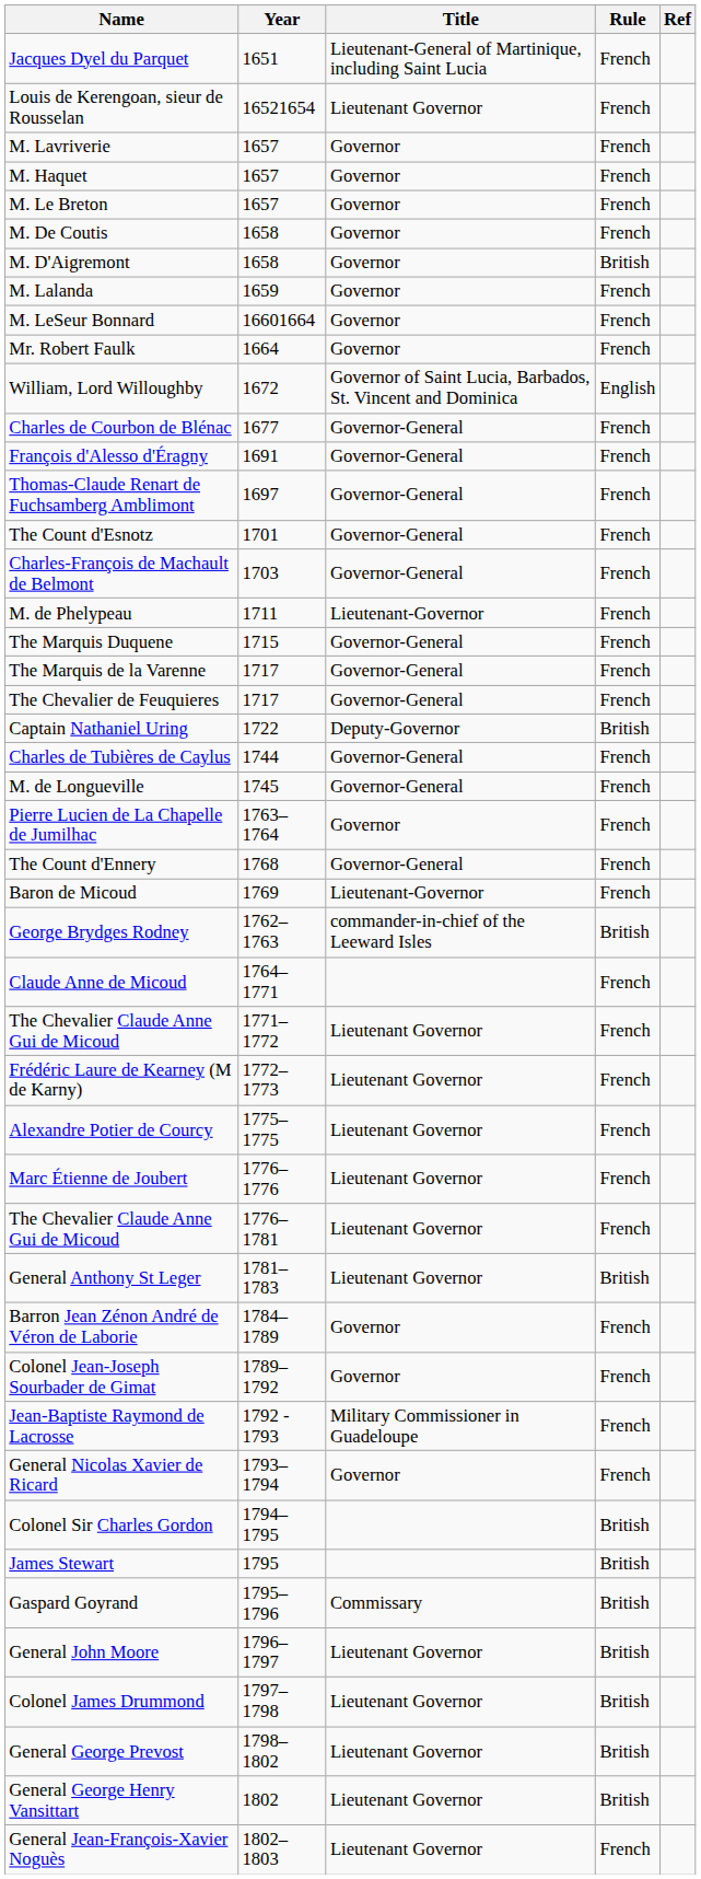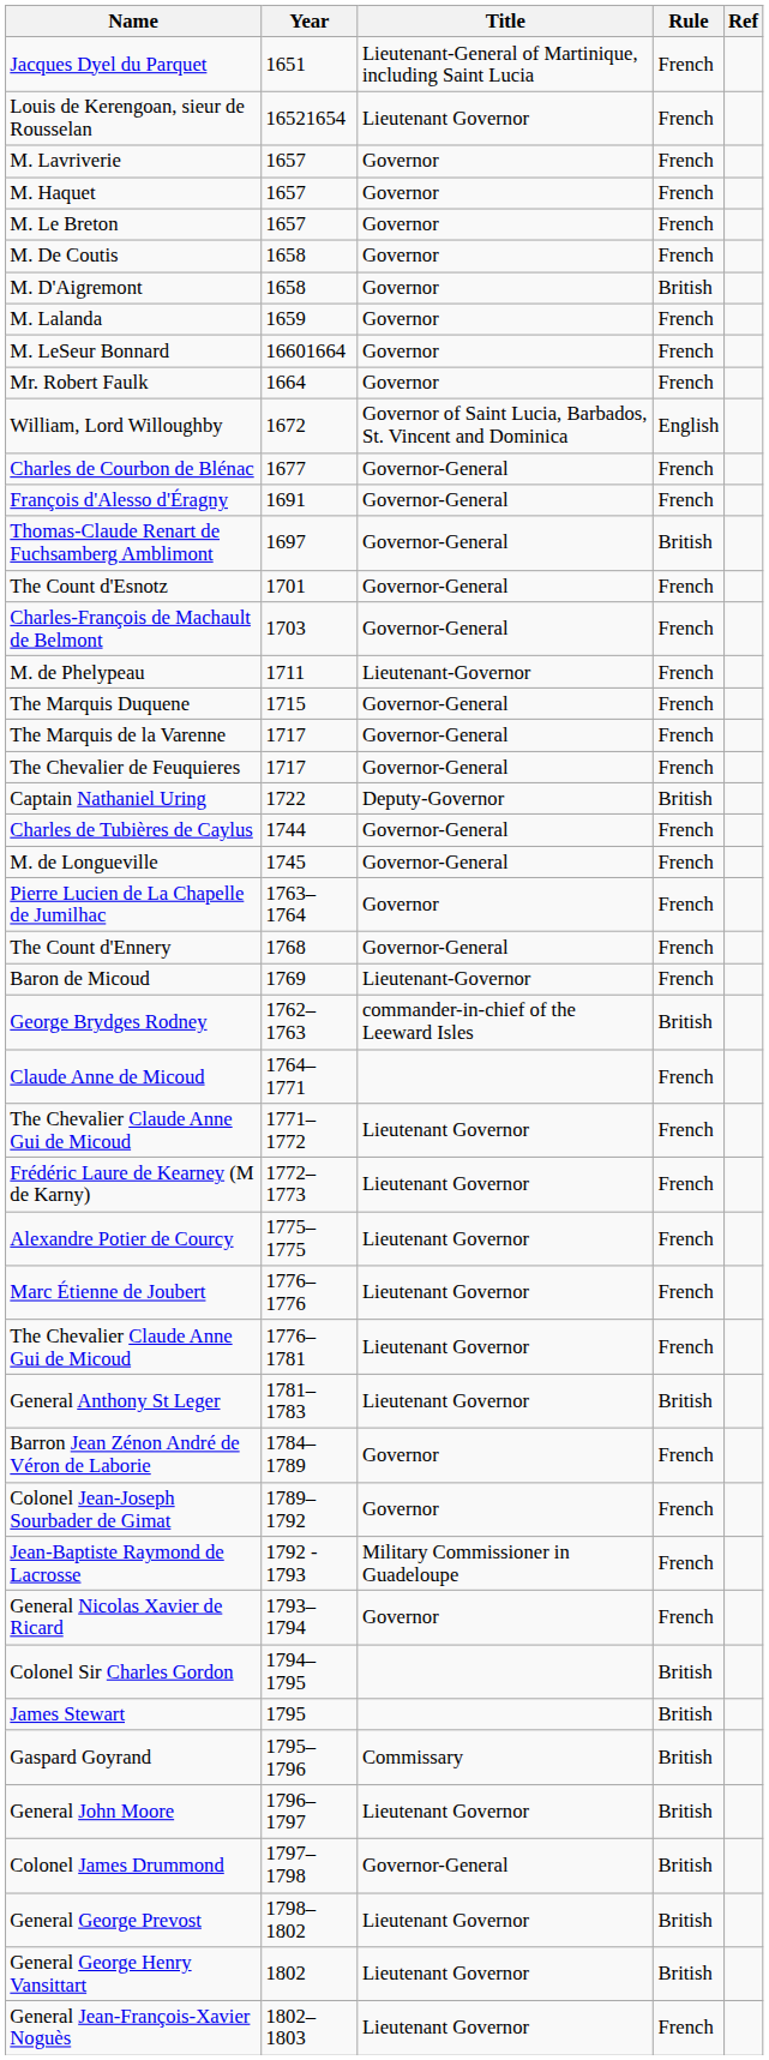 <table class="wikitable sortable plainrowheaders">
 <tr>
 <th>Name</th>
 <th>Year</th>
 <th>Title</th>
 <th>Rule</th>
 <th>Ref</th>
 </tr>
 <tr>
 <td><a href='#'>Jacques Dyel du Parquet</a></td>
 <td>1651</td>
 <td>Lieutenant-General of Martinique, including Saint Lucia</td>
 <td>French</td>
 <td></td>
 </tr>
 <tr>
 <td>Louis de Kerengoan, sieur de Rousselan</td>
 <td>16521654</td>
 <td>Lieutenant Governor</td>
 <td>French</td>
 <td></td>
 </tr>
 <tr>
 <td>M. Lavriverie</td>
 <td>1657</td>
 <td>Governor</td>
 <td>French</td>
 <td></td>
 </tr>
 <tr>
 <td>M. Haquet</td>
 <td>1657</td>
 <td>Governor</td>
 <td>French</td>
 <td></td>
 </tr>
 <tr>
 <td>M. Le Breton</td>
 <td>1657</td>
 <td>Governor</td>
 <td>French</td>
 <td></td>
 </tr>
 <tr>
 <td>M. De Coutis</td>
 <td>1658</td>
 <td>Governor</td>
 <td>French</td>
 <td></td>
 </tr>
 <tr>
 <td>M. D'Aigremont</td>
 <td>1658</td>
 <td>Governor</td>
 <td>British</td>
 <td></td>
 </tr>
 <tr>
 <td>M. Lalanda</td>
 <td>1659</td>
 <td>Governor</td>
 <td>French</td>
 <td></td>
 </tr>
 <tr>
 <td>M.  LeSeur Bonnard</td>
 <td>16601664</td>
 <td>Governor</td>
 <td>French</td>
 <td></td>
 </tr>
 <tr>
 <td>Mr. Robert Faulk</td>
 <td>1664</td>
 <td>Governor</td>
 <td>French</td>
 <td></td>
 </tr>
 <tr>
 <td>William, Lord Willoughby</td>
 <td>1672</td>
 <td>Governor of Saint Lucia, Barbados, St. Vincent and Dominica</td>
 <td>English</td>
 <td></td>
 </tr>
 <tr>
 <td><a href='#'>Charles de Courbon de Blénac</a></td>
 <td>1677</td>
 <td>Governor-General</td>
 <td>French</td>
 <td></td>
 </tr>
 <tr>
 <td><a href='#'>François d'Alesso d'Éragny</a></td>
 <td>1691</td>
 <td>Governor-General</td>
 <td>French</td>
 <td></td>
 </tr>
 <tr>
 <td><a href='#'>Thomas-Claude Renart de Fuchsamberg Amblimont</a></td>
 <td>1697</td>
 <td>Governor-General</td>
-<td>French</td>
+<td>British</td>
 <td></td>
 </tr>
 <tr>
 <td>The Count d'Esnotz</td>
 <td>1701</td>
 <td>Governor-General</td>
 <td>French</td>
 <td></td>
 </tr>
 <tr>
 <td><a href='#'>Charles-François de Machault de Belmont</a></td>
 <td>1703</td>
 <td>Governor-General</td>
 <td>French</td>
 <td></td>
 </tr>
 <tr>
 <td>M. de Phelypeau</td>
 <td>1711</td>
 <td>Lieutenant-Governor</td>
 <td>French</td>
 <td></td>
 </tr>
 <tr>
 <td>The Marquis Duquene</td>
 <td>1715</td>
 <td>Governor-General</td>
 <td>French</td>
 <td></td>
 </tr>
 <tr>
 <td>The Marquis de la Varenne</td>
 <td>1717</td>
 <td>Governor-General</td>
 <td>French</td>
 <td></td>
 </tr>
 <tr>
 <td>The Chevalier de Feuquieres</td>
 <td>1717</td>
 <td>Governor-General</td>
 <td>French</td>
 <td></td>
 </tr>
 <tr>
 <td>Captain <a href='#'>Nathaniel Uring</a></td>
 <td>1722</td>
 <td>Deputy-Governor</td>
 <td>British</td>
 <td></td>
 </tr>
 <tr>
 <td><a href='#'>Charles de Tubières de Caylus</a></td>
 <td>1744</td>
 <td>Governor-General</td>
 <td>French</td>
 <td></td>
 </tr>
 <tr>
 <td>M. de Longueville</td>
 <td>1745</td>
 <td>Governor-General</td>
 <td>French</td>
 <td></td>
 </tr>
 <tr>
 <td><a href='#'>Pierre Lucien de La Chapelle de Jumilhac</a></td>
 <td>1763–1764</td>
 <td>Governor</td>
 <td>French</td>
 <td></td>
 </tr>
 <tr>
 <td>The Count d'Ennery</td>
 <td>1768</td>
 <td>Governor-General</td>
 <td>French</td>
 <td></td>
 </tr>
 <tr>
 <td>Baron de Micoud</td>
 <td>1769</td>
 <td>Lieutenant-Governor</td>
 <td>French</td>
 <td></td>
 </tr>
 <tr>
 <td><a href='#'>George Brydges Rodney</a></td>
 <td>1762–1763</td>
 <td>commander-in-chief of the Leeward Isles</td>
 <td>British</td>
 <td></td>
 </tr>
 <tr>
 <td><a href='#'>Claude Anne de Micoud</a></td>
 <td>1764–1771</td>
 <td></td>
 <td>French</td>
 <td></td>
 </tr>
 <tr>
 <td>The Chevalier <a href='#'>Claude Anne Gui de Micoud</a></td>
 <td>1771–1772</td>
 <td>Lieutenant Governor</td>
 <td>French</td>
 <td></td>
 </tr>
 <tr>
 <td><a href='#'>Frédéric Laure de Kearney</a> (M de Karny)</td>
 <td>1772–1773</td>
 <td>Lieutenant Governor</td>
 <td>French</td>
 <td></td>
 </tr>
 <tr>
 <td><a href='#'>Alexandre Potier de Courcy</a></td>
 <td>1775–1775</td>
 <td>Lieutenant Governor</td>
 <td>French</td>
 <td></td>
 </tr>
 <tr>
 <td><a href='#'>Marc Étienne de Joubert</a></td>
 <td>1776–1776</td>
 <td>Lieutenant Governor</td>
 <td>French</td>
 <td></td>
 </tr>
 <tr>
 <td>The Chevalier <a href='#'>Claude Anne Gui de Micoud</a></td>
 <td>1776–1781</td>
 <td>Lieutenant Governor</td>
 <td>French</td>
 <td></td>
 </tr>
 <tr>
 <td>General <a href='#'>Anthony St Leger</a></td>
 <td>1781–1783</td>
 <td>Lieutenant Governor</td>
 <td>British</td>
 <td></td>
 </tr>
 <tr>
 <td>Barron <a href='#'>Jean Zénon André de Véron de Laborie</a></td>
 <td>1784–1789</td>
 <td>Governor</td>
 <td>French</td>
 <td></td>
 </tr>
 <tr>
 <td>Colonel <a href='#'>Jean-Joseph Sourbader de Gimat</a></td>
 <td>1789–1792</td>
 <td>Governor</td>
 <td>French</td>
 <td></td>
 </tr>
 <tr>
 <td><a href='#'>Jean-Baptiste Raymond de Lacrosse</a></td>
 <td>1792 - 1793</td>
 <td>Military Commissioner in Guadeloupe</td>
 <td>French</td>
 <td></td>
 </tr>
 <tr>
 <td>General <a href='#'>Nicolas Xavier de Ricard</a></td>
 <td>1793–1794</td>
 <td>Governor</td>
 <td>French</td>
 <td></td>
 </tr>
 <tr>
 <td>Colonel Sir <a href='#'>Charles Gordon</a></td>
 <td>1794–1795</td>
 <td></td>
 <td>British</td>
 <td></td>
 </tr>
 <tr>
 <td><a href='#'>James Stewart</a></td>
 <td>1795</td>
 <td></td>
 <td>British</td>
 <td></td>
 </tr>
 <tr>
 <td>Gaspard Goyrand</td>
 <td>1795–1796</td>
 <td>Commissary</td>
 <td>British</td>
 <td></td>
 </tr>
 <tr>
 <td>General <a href='#'>John Moore</a></td>
 <td>1796–1797</td>
 <td>Lieutenant Governor</td>
 <td>British</td>
 <td></td>
 </tr>
 <tr>
 <td>Colonel <a href='#'>James Drummond</a></td>
 <td>1797–1798</td>
-<td>Lieutenant Governor</td>
+<td>Governor-General</td>
 <td>British</td>
 <td></td>
 </tr>
 <tr>
 <td>General <a href='#'>George Prevost</a></td>
 <td>1798–1802</td>
 <td>Lieutenant Governor</td>
 <td>British</td>
 <td></td>
 </tr>
 <tr>
 <td>General <a href='#'>George Henry Vansittart</a></td>
 <td>1802</td>
 <td>Lieutenant Governor</td>
 <td>British</td>
 <td></td>
 </tr>
 <tr>
 <td>General <a href='#'>Jean-François-Xavier Noguès</a></td>
 <td>1802–1803</td>
 <td>Lieutenant Governor</td>
 <td>French</td>
 <td></td>
 </tr>
 </table>
